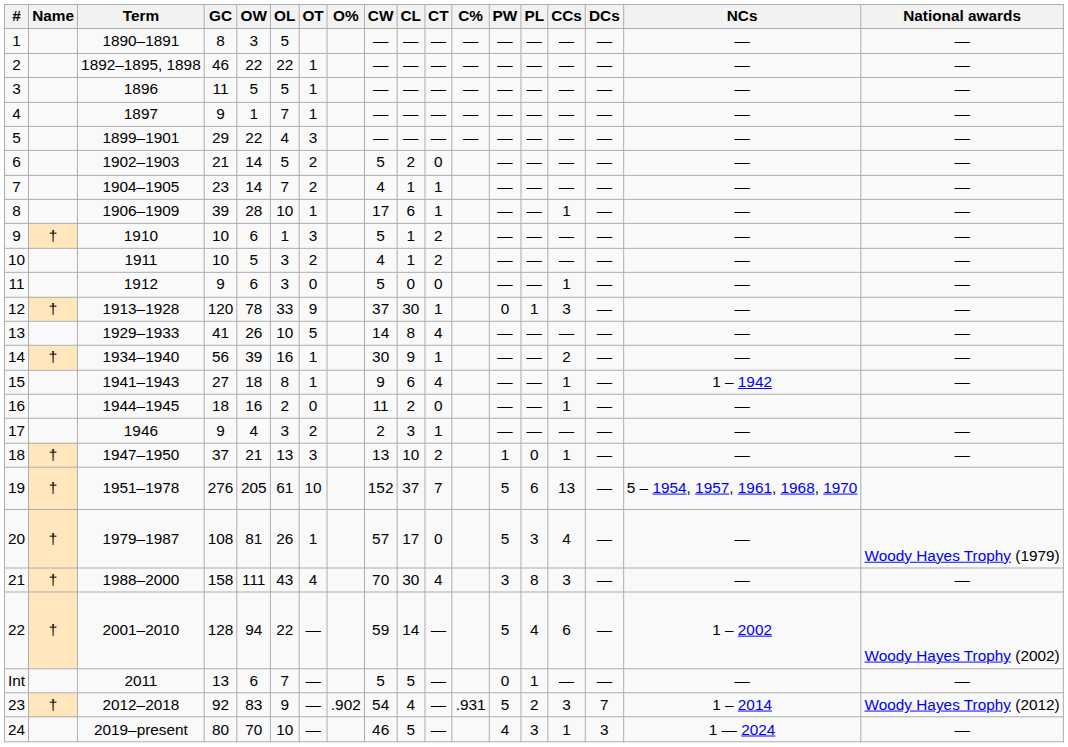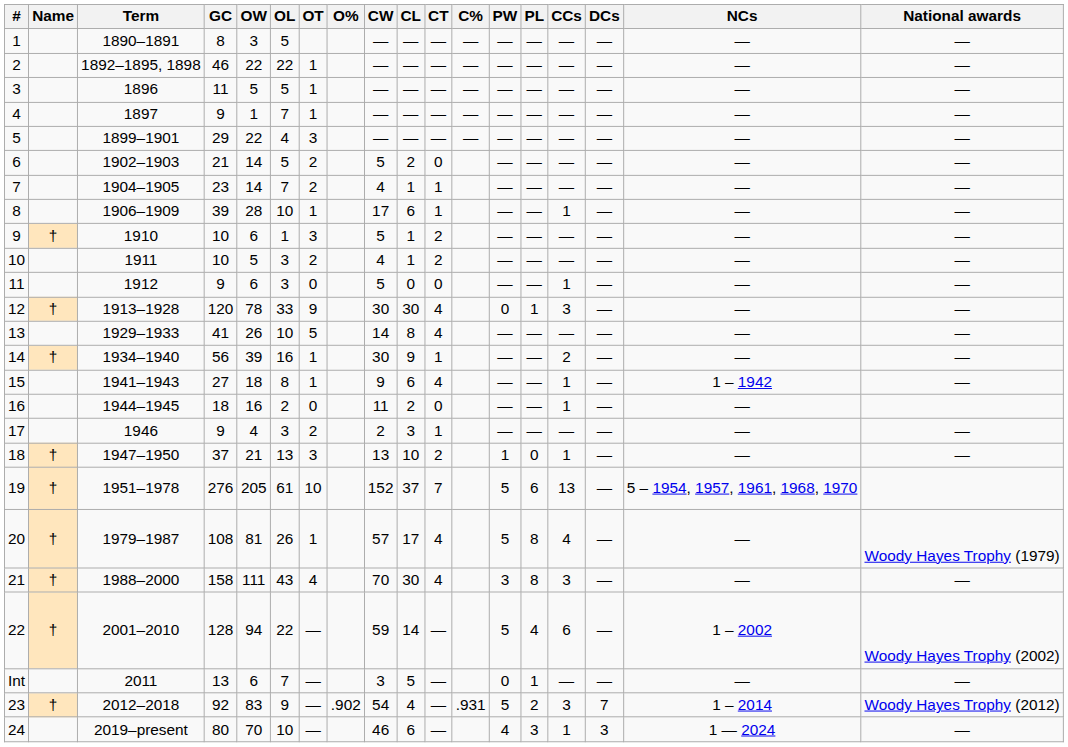 <table class="wikitable sortable" style="text-align:center;">
 <tr>
 <th>#</th>
 <th>Name</th>
 <th>Term</th>
 <th>GC</th>
 <th>OW</th>
 <th>OL</th>
 <th>OT</th>
 <th>O%</th>
 <th>CW</th>
 <th>CL</th>
 <th>CT</th>
 <th>C%</th>
 <th>PW</th>
 <th>PL</th>
 <th>CCs</th>
 <th>DCs</th>
 <th>NCs</th>
 <th class="unsortable">National awards</th>
 </tr>
 <tr>
 <td>1</td>
 <td></td>
 <td>1890–1891</td>
 <td>8</td>
 <td>3</td>
 <td>5</td>
 <td></td>
 <td></td>
 <td>—</td>
 <td>—</td>
 <td>—</td>
 <td>—</td>
 <td>—</td>
 <td>—</td>
 <td>—</td>
 <td>—</td>
 <td>—</td>
 <td>—</td>
 </tr>
 <tr>
 <td>2</td>
 <td></td>
 <td>1892–1895, 1898</td>
 <td>46</td>
 <td>22</td>
 <td>22</td>
 <td>1</td>
 <td></td>
 <td>—</td>
 <td>—</td>
 <td>—</td>
 <td>—</td>
 <td>—</td>
 <td>—</td>
 <td>—</td>
 <td>—</td>
 <td>—</td>
 <td>—</td>
 </tr>
 <tr>
 <td>3</td>
 <td></td>
 <td>1896</td>
 <td>11</td>
 <td>5</td>
 <td>5</td>
 <td>1</td>
 <td></td>
 <td>—</td>
 <td>—</td>
 <td>—</td>
 <td>—</td>
 <td>—</td>
 <td>—</td>
 <td>—</td>
 <td>—</td>
 <td>—</td>
 <td>—</td>
 </tr>
 <tr>
 <td>4</td>
 <td></td>
 <td>1897</td>
 <td>9</td>
 <td>1</td>
 <td>7</td>
 <td>1</td>
 <td></td>
 <td>—</td>
 <td>—</td>
 <td>—</td>
 <td>—</td>
 <td>—</td>
 <td>—</td>
 <td>—</td>
 <td>—</td>
 <td>—</td>
 <td>—</td>
 </tr>
 <tr>
 <td>5</td>
 <td></td>
 <td>1899–1901</td>
 <td>29</td>
 <td>22</td>
 <td>4</td>
 <td>3</td>
 <td></td>
 <td>—</td>
 <td>—</td>
 <td>—</td>
 <td>—</td>
 <td>—</td>
 <td>—</td>
 <td>—</td>
 <td>—</td>
 <td>—</td>
 <td>—</td>
 </tr>
 <tr>
 <td>6</td>
 <td></td>
 <td>1902–1903</td>
 <td>21</td>
 <td>14</td>
 <td>5</td>
 <td>2</td>
 <td></td>
 <td>5</td>
 <td>2</td>
 <td>0</td>
 <td></td>
 <td>—</td>
 <td>—</td>
 <td>—</td>
 <td>—</td>
 <td>—</td>
 <td>—</td>
 </tr>
 <tr>
 <td>7</td>
 <td></td>
 <td>1904–1905</td>
 <td>23</td>
 <td>14</td>
 <td>7</td>
 <td>2</td>
 <td></td>
 <td>4</td>
 <td>1</td>
 <td>1</td>
 <td></td>
 <td>—</td>
 <td>—</td>
 <td>—</td>
 <td>—</td>
 <td>—</td>
 <td>—</td>
 </tr>
 <tr>
 <td>8</td>
 <td></td>
 <td>1906–1909</td>
 <td>39</td>
 <td>28</td>
 <td>10</td>
 <td>1</td>
 <td></td>
 <td>17</td>
 <td>6</td>
 <td>1</td>
 <td></td>
 <td>—</td>
 <td>—</td>
 <td>1</td>
 <td>—</td>
 <td>—</td>
 <td>—</td>
 </tr>
 <tr>
 <td>9</td>
 <td scope="row" align="center" bgcolor=#FFE6BD>†</td>
 <td>1910</td>
 <td>10</td>
 <td>6</td>
 <td>1</td>
 <td>3</td>
 <td></td>
 <td>5</td>
 <td>1</td>
 <td>2</td>
 <td></td>
 <td>—</td>
 <td>—</td>
 <td>—</td>
 <td>—</td>
 <td>—</td>
 <td>—</td>
 </tr>
 <tr>
 <td>10</td>
 <td></td>
 <td>1911</td>
 <td>10</td>
 <td>5</td>
 <td>3</td>
 <td>2</td>
 <td></td>
 <td>4</td>
 <td>1</td>
 <td>2</td>
 <td></td>
 <td>—</td>
 <td>—</td>
 <td>—</td>
 <td>—</td>
 <td>—</td>
 <td>—</td>
 </tr>
 <tr>
 <td>11</td>
 <td></td>
 <td>1912</td>
 <td>9</td>
 <td>6</td>
 <td>3</td>
 <td>0</td>
 <td></td>
 <td>5</td>
 <td>0</td>
 <td>0</td>
 <td></td>
 <td>—</td>
 <td>—</td>
 <td>1</td>
 <td>—</td>
 <td>—</td>
 <td>—</td>
 </tr>
 <tr>
 <td>12</td>
 <td scope="row" align="center" bgcolor=#FFE6BD>†</td>
 <td>1913–1928</td>
 <td>120</td>
 <td>78</td>
 <td>33</td>
 <td>9</td>
 <td></td>
-<td>37</td>
 <td>30</td>
-<td>1</td>
+<td>30</td>
+<td>4</td>
 <td></td>
 <td>0</td>
 <td>1</td>
 <td>3</td>
 <td>—</td>
 <td>—</td>
 <td>—</td>
 </tr>
 <tr>
 <td>13</td>
 <td></td>
 <td>1929–1933</td>
 <td>41</td>
 <td>26</td>
 <td>10</td>
 <td>5</td>
 <td></td>
 <td>14</td>
 <td>8</td>
 <td>4</td>
 <td></td>
 <td>—</td>
 <td>—</td>
 <td>—</td>
 <td>—</td>
 <td>—</td>
 <td>—</td>
 </tr>
 <tr>
 <td>14</td>
 <td scope="row" align="center" bgcolor=#FFE6BD>†</td>
 <td>1934–1940</td>
 <td>56</td>
 <td>39</td>
 <td>16</td>
 <td>1</td>
 <td></td>
 <td>30</td>
 <td>9</td>
 <td>1</td>
 <td></td>
 <td>—</td>
 <td>—</td>
 <td>2</td>
 <td>—</td>
 <td>—</td>
 <td>—</td>
 </tr>
 <tr>
 <td>15</td>
 <td></td>
 <td>1941–1943</td>
 <td>27</td>
 <td>18</td>
 <td>8</td>
 <td>1</td>
 <td></td>
 <td>9</td>
 <td>6</td>
 <td>4</td>
 <td></td>
 <td>—</td>
 <td>—</td>
 <td>1</td>
 <td>—</td>
 <td>1 – <a href='#'>1942</a></td>
 <td>—</td>
 </tr>
 <tr>
 <td>16</td>
 <td></td>
 <td>1944–1945</td>
 <td>18</td>
 <td>16</td>
 <td>2</td>
 <td>0</td>
 <td></td>
 <td>11</td>
 <td>2</td>
 <td>0</td>
 <td></td>
 <td>—</td>
 <td>—</td>
 <td>1</td>
 <td>—</td>
 <td>—</td>
 <td></td>
 </tr>
 <tr>
 <td>17</td>
 <td></td>
 <td>1946</td>
 <td>9</td>
 <td>4</td>
 <td>3</td>
 <td>2</td>
 <td></td>
 <td>2</td>
 <td>3</td>
 <td>1</td>
 <td></td>
 <td>—</td>
 <td>—</td>
 <td>—</td>
 <td>—</td>
 <td>—</td>
 <td>—</td>
 </tr>
 <tr>
 <td>18</td>
 <td scope="row" align="center" bgcolor=#FFE6BD>†</td>
 <td>1947–1950</td>
 <td>37</td>
 <td>21</td>
 <td>13</td>
 <td>3</td>
 <td></td>
 <td>13</td>
 <td>10</td>
 <td>2</td>
 <td></td>
 <td>1</td>
 <td>0</td>
 <td>1</td>
 <td>—</td>
 <td>—</td>
 <td>—</td>
 </tr>
 <tr>
 <td>19</td>
 <td scope="row" align="center" bgcolor=#FFE6BD>†</td>
 <td>1951–1978</td>
 <td>276</td>
 <td>205</td>
 <td>61</td>
 <td>10</td>
 <td></td>
 <td>152</td>
 <td>37</td>
 <td>7</td>
 <td></td>
 <td>5</td>
 <td>6</td>
 <td>13</td>
 <td>—</td>
 <td>5 – <a href='#'>1954</a>, <a href='#'>1957</a>, <a href='#'>1961</a>, <a href='#'>1968</a>, <a href='#'>1970</a></td>
 <td><br><br></td>
 </tr>
 <tr>
 <td>20</td>
 <td scope="row" align="center" bgcolor=#FFE6BD>†</td>
 <td>1979–1987</td>
 <td>108</td>
 <td>81</td>
 <td>26</td>
 <td>1</td>
 <td></td>
 <td>57</td>
 <td>17</td>
-<td>0</td>
+<td>4</td>
 <td></td>
 <td>5</td>
-<td>3</td>
+<td>8</td>
 <td>4</td>
 <td>—</td>
 <td>—</td>
 <td><br><br><a href='#'>Woody Hayes Trophy</a> (1979)</td>
 </tr>
 <tr>
 <td>21</td>
 <td scope="row" align="center" bgcolor=#FFE6BD>†</td>
 <td>1988–2000</td>
 <td>158</td>
 <td>111</td>
 <td>43</td>
 <td>4</td>
 <td></td>
 <td>70</td>
 <td>30</td>
 <td>4</td>
 <td></td>
 <td>3</td>
 <td>8</td>
 <td>3</td>
 <td>—</td>
 <td>—</td>
 <td>—</td>
 </tr>
 <tr>
 <td>22</td>
 <td scope="row" align="center" bgcolor=#FFE6BD>†</td>
 <td>2001–2010</td>
 <td>128</td>
 <td>94</td>
 <td>22</td>
 <td>—</td>
 <td></td>
 <td>59</td>
 <td>14</td>
 <td>—</td>
 <td></td>
 <td>5</td>
 <td>4</td>
 <td>6</td>
 <td>—</td>
 <td>1 – <a href='#'>2002</a></td>
 <td><br><br><br><a href='#'>Woody Hayes Trophy</a> (2002)</td>
 </tr>
 <tr>
 <td>Int</td>
 <td></td>
 <td>2011</td>
 <td>13</td>
 <td>6</td>
 <td>7</td>
 <td>—</td>
 <td></td>
-<td>5</td>
+<td>3</td>
 <td>5</td>
 <td>—</td>
 <td></td>
 <td>0</td>
 <td>1</td>
 <td>—</td>
 <td>—</td>
 <td>—</td>
 <td>—</td>
 </tr>
 <tr>
 <td>23</td>
 <td scope="row" align="center" bgcolor=#FFE6BD>†</td>
 <td>2012–2018</td>
 <td>92</td>
 <td>83</td>
 <td>9</td>
 <td>—</td>
 <td>.902</td>
 <td>54</td>
 <td>4</td>
 <td>—</td>
 <td>.931</td>
 <td>5</td>
 <td>2</td>
 <td>3</td>
 <td>7</td>
 <td>1 – <a href='#'>2014</a></td>
 <td><a href='#'>Woody Hayes Trophy</a> (2012)</td>
 </tr>
 <tr>
 <td>24</td>
 <td></td>
 <td>2019–present</td>
 <td>80</td>
 <td>70</td>
 <td>10</td>
 <td>—</td>
 <td></td>
 <td>46</td>
-<td>5</td>
+<td>6</td>
 <td>—</td>
 <td></td>
 <td>4</td>
 <td>3</td>
 <td>1</td>
 <td>3</td>
 <td>1 — <a href='#'>2024</a></td>
 <td>—</td>
 </tr>
 </table>
